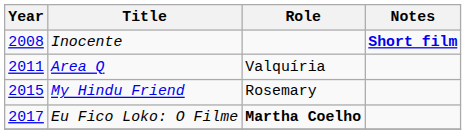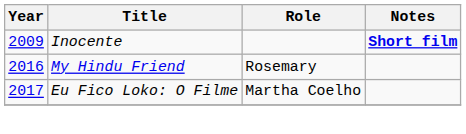 <table class="wikitable" style="font-size: 90%;">
 <tr>
 <th>Year</th>
 <th>Title</th>
 <th>Role</th>
 <th>Notes</th>
 </tr>
 <tr>
-<td><a href='#'>2008</a></td>
+<td><a href='#'>2009</a></td>
 <td><em>Inocente</em></td>
 <td></td>
 <td><strong><a href='#'>Short film</a></strong></td>
 </tr>
 <tr>
-<td><a href='#'>2011</a></td>
-<td><em><a href='#'>Area Q</a></em></td>
-<td>Valquíria</td>
-<td></td>
-</tr>
-<tr>
-<td><a href='#'>2015</a></td>
+<td><a href='#'>2016</a></td>
 <td><em><a href='#'>My Hindu Friend</a></em></td>
 <td>Rosemary</td>
 <td></td>
 </tr>
 <tr>
 <td><a href='#'>2017</a></td>
 <td><em>Eu Fico Loko: O Filme</em></td>
-<td><strong>Martha Coelho</strong></td>
+<td>Martha Coelho</td>
 <td></td>
 </tr>
 <tr>
 </tr>
 </table>
